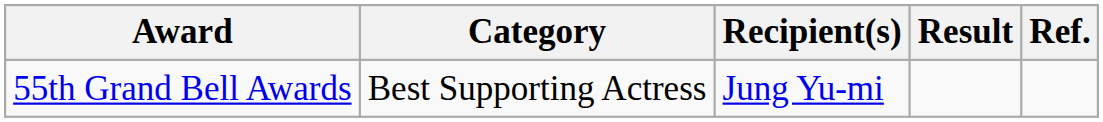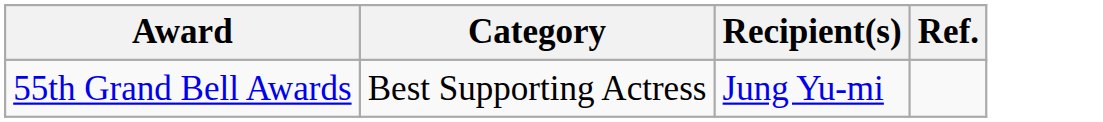 <table class="wikitable sortable">
 <tr>
 <th>Award</th>
 <th>Category</th>
 <th>Recipient(s)</th>
-<th>Result</th>
 <th>Ref.</th>
 </tr>
 <tr>
 <td><a href='#'>55th Grand Bell Awards</a></td>
 <td>Best Supporting Actress</td>
 <td><a href='#'>Jung Yu-mi</a></td>
 <td></td>
-<td></td>
 </tr>
 </table>
